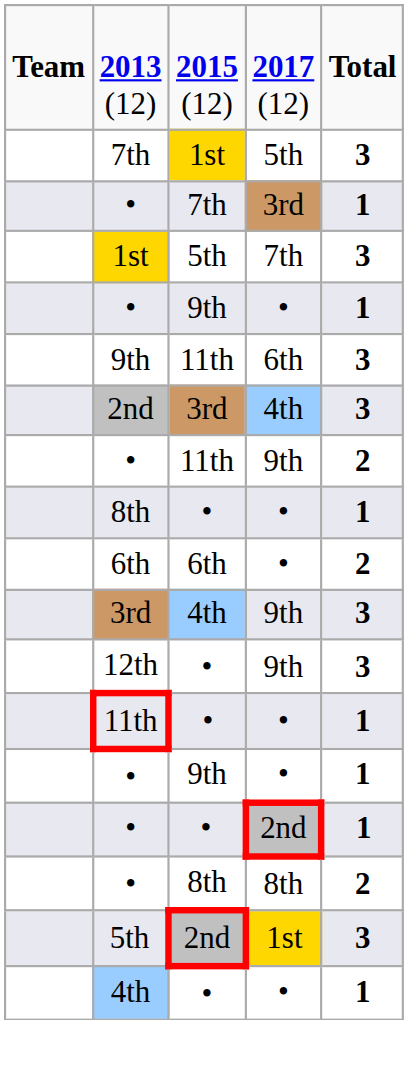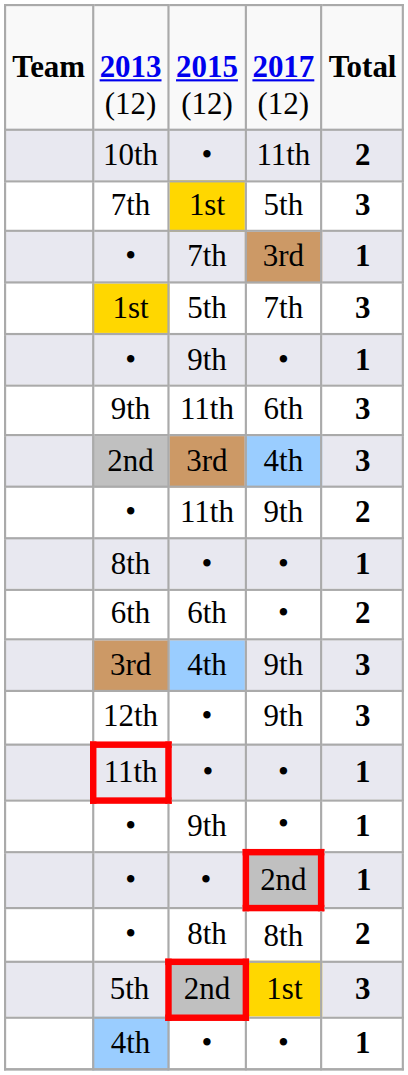 <table class="wikitable shortable" style="text-align:center; font-size:90%">
 <tr bgcolor=>
 <td><strong>Team</strong></td>
 <td><strong><br><a href='#'>2013</a><br></strong>(12)</td>
 <td><strong><br><a href='#'>2015</a><br></strong>(12)</td>
 <td><strong><br><a href='#'>2017</a><br></strong>(12)</td>
 <td><strong>Total</strong></td>
+</tr>
+<tr bgcolor=  #E8E8F0>
+<td align=left></td>
+<td>10th</td>
+<td>•</td>
+<td>11th</td>
+<td><strong>2</strong></td>
 </tr>
 <tr bgcolor= #FFFFFF>
 <td align=left></td>
 <td>7th</td>
 <td bgcolor=gold>1st</td>
 <td>5th</td>
 <td><strong>3</strong></td>
 </tr>
 <tr bgcolor= #E8E8F0>
 <td align=left></td>
 <td>•</td>
 <td>7th</td>
 <td bgcolor=#CC9966>3rd</td>
 <td><strong>1</strong></td>
 </tr>
 <tr bgcolor= #FFFFFF>
 <td align=left></td>
 <td bgcolor=gold>1st</td>
 <td>5th</td>
 <td>7th</td>
 <td><strong>3</strong></td>
 </tr>
 <tr bgcolor= #E8E8F0>
 <td align=left></td>
 <td>•</td>
 <td>9th</td>
 <td>•</td>
 <td><strong>1</strong></td>
 </tr>
 <tr bgcolor= #FFFFFF>
 <td align=left></td>
 <td>9th</td>
 <td>11th</td>
 <td>6th</td>
 <td><strong>3</strong></td>
 </tr>
 <tr bgcolor= #E8E8F0>
 <td align=left></td>
 <td bgcolor=silver>2nd</td>
 <td bgcolor=#CC9966>3rd</td>
 <td bgcolor=#9acdff>4th</td>
 <td><strong>3</strong></td>
 </tr>
 <tr bgcolor= #FFFFFF>
 <td align=left></td>
 <td>•</td>
 <td>11th</td>
 <td>9th</td>
 <td><strong>2</strong></td>
 </tr>
 <tr bgcolor= #E8E8F0>
 <td align=left></td>
 <td>8th</td>
 <td>•</td>
 <td>•</td>
 <td><strong>1</strong></td>
 </tr>
 <tr bgcolor= #FFFFFF>
 <td align=left></td>
 <td>6th</td>
 <td>6th</td>
 <td>•</td>
 <td><strong>2</strong></td>
 </tr>
 <tr bgcolor= #E8E8F0>
 <td align=left></td>
 <td bgcolor=#CC9966>3rd</td>
 <td bgcolor=#9acdff>4th</td>
 <td>9th</td>
 <td><strong>3</strong></td>
 </tr>
 <tr bgcolor= #FFFFFF>
 <td align=left></td>
 <td>12th</td>
 <td>•</td>
 <td>9th</td>
 <td><strong>3</strong></td>
 </tr>
 <tr bgcolor= #E8E8F0>
 <td align=left></td>
 <td style="border:3px solid red">11th</td>
 <td>•</td>
 <td>•</td>
 <td><strong>1</strong></td>
 </tr>
 <tr bgcolor= #FFFFFF>
 <td align=left></td>
 <td>•</td>
 <td>9th</td>
 <td>•</td>
 <td><strong>1</strong></td>
 </tr>
 <tr bgcolor=  #E8E8F0>
 <td align=left></td>
 <td>•</td>
 <td>•</td>
 <td style="border:3px solid red" bgcolor=silver>2nd</td>
 <td><strong>1</strong></td>
 </tr>
 <tr bgcolor=  #FFFFFF>
 <td align=left></td>
 <td>•</td>
 <td>8th</td>
 <td>8th</td>
 <td><strong>2</strong></td>
 </tr>
 <tr bgcolor= #E8E8F0>
 <td align=left></td>
 <td>5th</td>
 <td style="border:3px solid red" bgcolor=silver>2nd</td>
 <td bgcolor=gold>1st</td>
 <td><strong>3</strong></td>
 </tr>
 <tr bgcolor= #FFFFFF>
 <td align=left></td>
 <td bgcolor=#9acdff>4th</td>
 <td>•</td>
 <td>•</td>
 <td><strong>1</strong></td>
 </tr>
 <tr bgcolor= #E8E8F0>
 </tr>
 </table>
